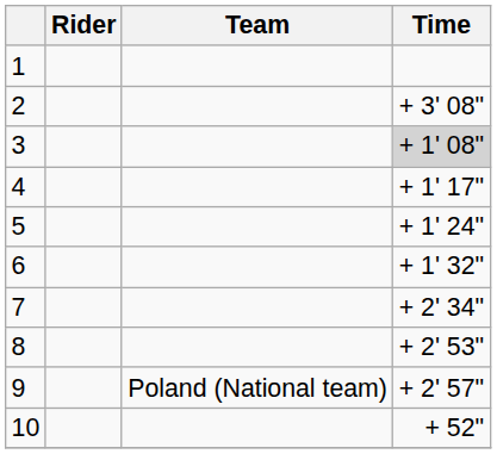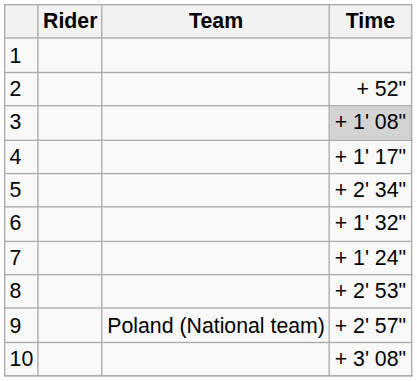 <table class="wikitable">
 <tr>
 <th></th>
 <th>Rider</th>
 <th>Team</th>
 <th>Time</th>
 </tr>
 <tr>
 <td>1</td>
 <td>  </td>
 <td></td>
 <td align="right"></td>
 </tr>
 <tr>
 <td>2</td>
 <td></td>
 <td></td>
-<td align="right">+ 3' 08"</td>
+<td align="right">+ 52"</td>
 </tr>
 <tr>
 <td>3</td>
 <td>  </td>
 <td></td>
 <td align="right" style="background: lightgrey;">+ 1' 08"</td>
 </tr>
 <tr>
 <td>4</td>
 <td></td>
 <td></td>
 <td align="right">+ 1' 17"</td>
 </tr>
 <tr>
 <td>5</td>
 <td></td>
 <td></td>
-<td align="right">+ 1' 24"</td>
+<td align="right">+ 2' 34"</td>
 </tr>
 <tr>
 <td>6</td>
 <td></td>
 <td></td>
 <td align="right">+ 1' 32"</td>
 </tr>
 <tr>
 <td>7</td>
 <td></td>
 <td></td>
-<td align="right">+ 2' 34"</td>
+<td align="right">+ 1' 24"</td>
 </tr>
 <tr>
 <td>8</td>
 <td></td>
 <td></td>
 <td align="right">+ 2' 53"</td>
 </tr>
 <tr>
 <td>9</td>
 <td></td>
 <td>Poland (National team)</td>
 <td align="right">+ 2' 57"</td>
 </tr>
 <tr>
 <td>10</td>
 <td></td>
 <td></td>
-<td align="right">+ 52"</td>
+<td align="right">+ 3' 08"</td>
 </tr>
 <tr>
 </tr>
 </table>
